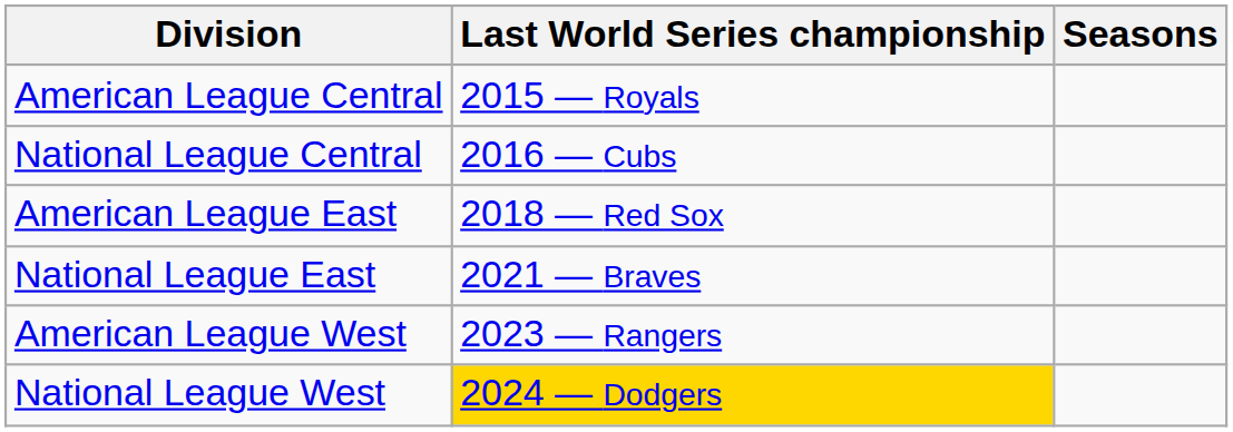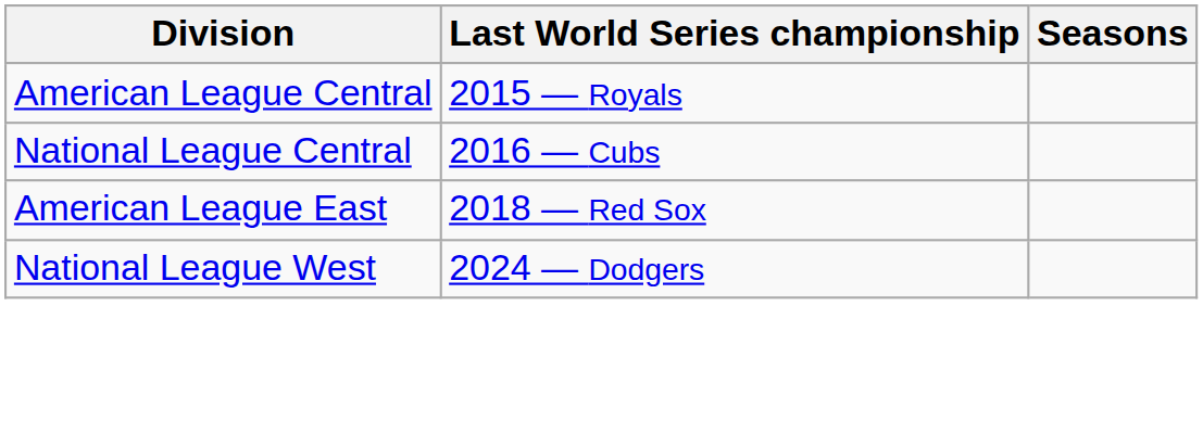 <table class="wikitable">
 <tr>
 <th>Division</th>
 <th>Last World Series championship</th>
 <th>Seasons </th>
 </tr>
 <tr>
 <td><a href='#'>American League Central</a></td>
 <td><a href='#'>2015 — <small>Royals</small></a></td>
 <td align="center"></td>
 </tr>
 <tr>
 <td><a href='#'>National League Central</a></td>
 <td><a href='#'>2016 — <small>Cubs</small></a></td>
 <td align="center"></td>
 </tr>
 <tr>
 <td><a href='#'>American League East</a></td>
 <td><a href='#'>2018 — <small>Red Sox</small></a></td>
 <td align="center"></td>
 </tr>
 <tr>
-<td><a href='#'>National League East</a></td>
-<td><a href='#'>2021 — <small>Braves</small></a></td>
-<td align="center"></td>
-</tr>
-<tr>
-<td><a href='#'>American League West</a></td>
-<td><a href='#'>2023 — <small>Rangers</small></a></td>
-<td align="center"></td>
-</tr>
-<tr>
 <td><a href='#'>National League West</a></td>
-<td style="background: gold;"><a href='#'>2024 — <small>Dodgers</small></a></td>
+<td><a href='#'>2024 — <small>Dodgers</small></a></td>
 <td align="center"></td>
 </tr>
 </table>
